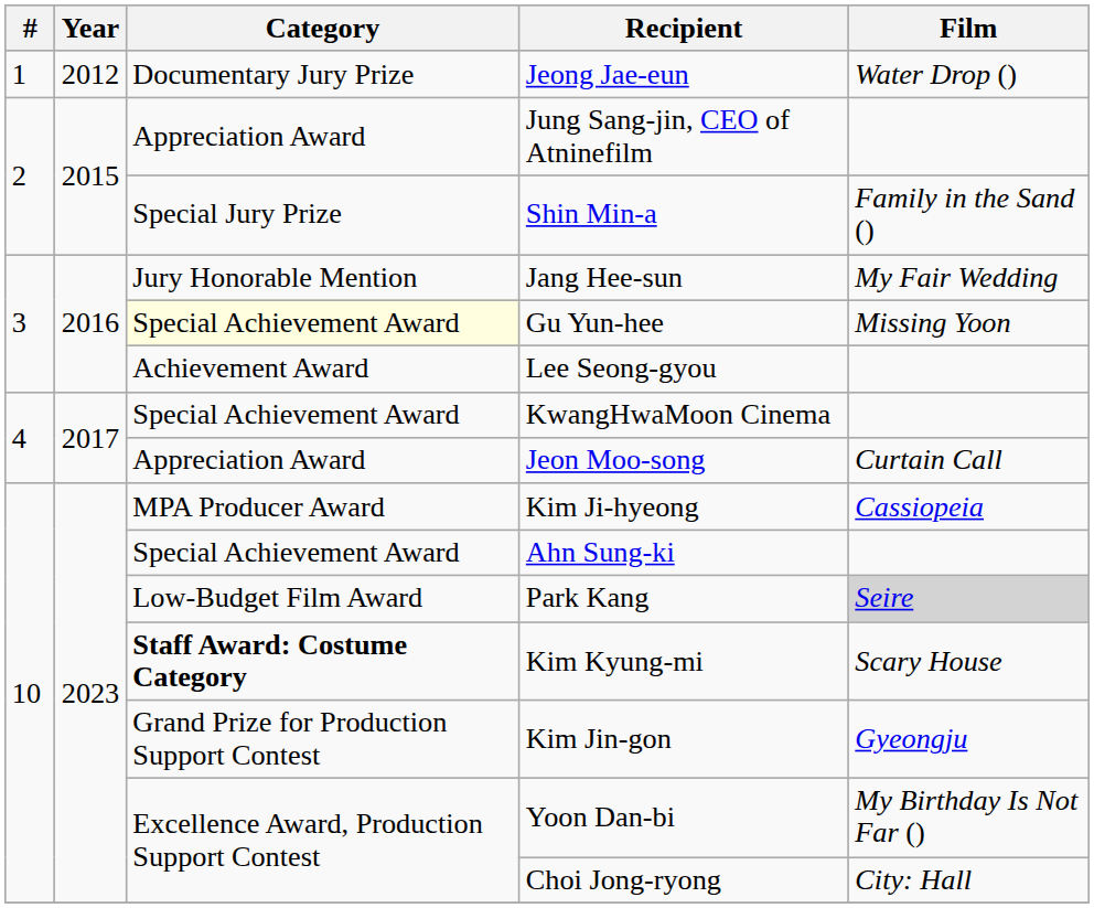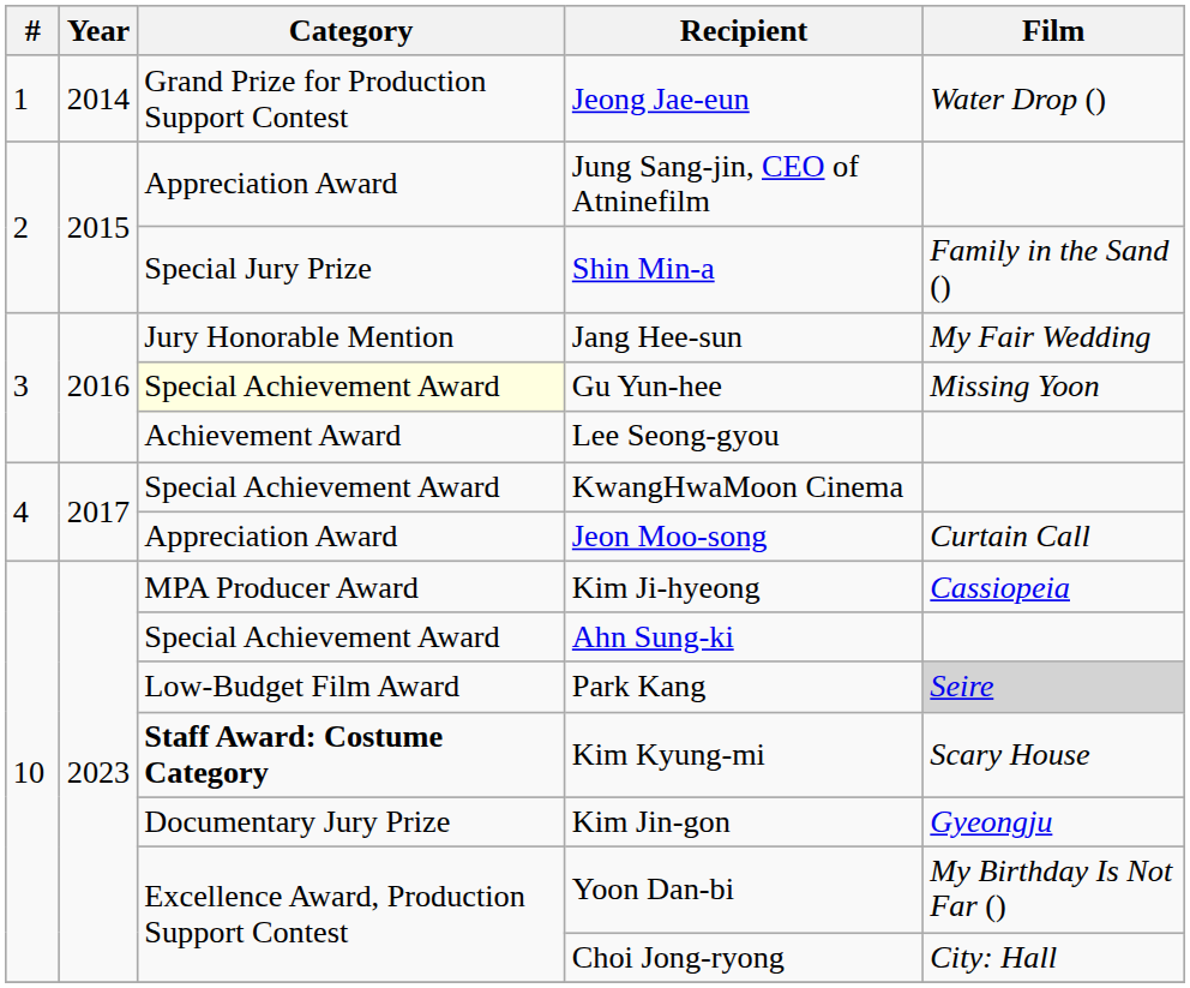 <table class="wikitable" style="width:600px">
 <tr>
 <th width=20>#</th>
 <th width=30>Year</th>
 <th>Category</th>
 <th>Recipient</th>
 <th>Film</th>
 </tr>
 <tr>
 <td>1</td>
-<td>2012</td>
-<td>Documentary Jury Prize</td>
+<td>2014</td>
+<td>Grand Prize for Production Support Contest</td>
 <td><a href='#'>Jeong Jae-eun</a></td>
 <td><em>Water Drop</em> ()</td>
 </tr>
 <tr>
 <td rowspan=2>2</td>
 <td rowspan=2>2015</td>
 <td>Appreciation Award</td>
 <td>Jung Sang-jin, <a href='#'>CEO</a> of Atninefilm</td>
 <td></td>
 </tr>
 <tr>
 <td>Special Jury Prize</td>
 <td><a href='#'>Shin Min-a</a></td>
 <td><em>Family in the Sand</em> ()</td>
 </tr>
 <tr>
 <td rowspan=3>3</td>
 <td rowspan=3>2016</td>
 <td>Jury Honorable Mention</td>
 <td>Jang Hee-sun</td>
 <td><em>My Fair Wedding</em></td>
 </tr>
 <tr>
 <td style="background: lightyellow;">Special Achievement Award</td>
 <td>Gu Yun-hee</td>
 <td><em>Missing Yoon</em></td>
 </tr>
 <tr>
 <td>Achievement Award </td>
 <td>Lee Seong-gyou</td>
 <td></td>
 </tr>
 <tr>
 <td rowspan=2>4</td>
 <td rowspan=2>2017</td>
 <td>Special Achievement Award</td>
 <td>KwangHwaMoon Cinema</td>
 <td></td>
 </tr>
 <tr>
 <td>Appreciation Award</td>
 <td><a href='#'>Jeon Moo-song</a></td>
 <td><em>Curtain Call</em></td>
 </tr>
 <tr>
 <td rowspan=7>10</td>
 <td rowspan=7>2023</td>
 <td>MPA Producer Award</td>
 <td>Kim Ji-hyeong</td>
 <td><em><a href='#'>Cassiopeia</a></em></td>
 </tr>
 <tr>
 <td>Special Achievement Award</td>
 <td><a href='#'>Ahn Sung-ki</a></td>
 <td></td>
 </tr>
 <tr>
 <td>Low-Budget Film Award</td>
 <td>Park Kang</td>
 <td style="background: lightgrey;"><em><a href='#'>Seire</a></em></td>
 </tr>
 <tr>
 <td><strong>Staff Award: Costume Category</strong></td>
 <td>Kim Kyung-mi</td>
 <td><em>Scary House</em></td>
 </tr>
 <tr>
-<td>Grand Prize for Production Support Contest</td>
+<td>Documentary Jury Prize</td>
 <td>Kim Jin-gon</td>
 <td><em><a href='#'>Gyeongju</a></em></td>
 </tr>
 <tr>
 <td rowspan=2>Excellence Award, Production Support Contest</td>
 <td>Yoon Dan-bi</td>
 <td><em>My Birthday Is Not Far</em> ()</td>
 </tr>
 <tr>
 <td>Choi Jong-ryong</td>
 <td><em>City: Hall</em></td>
 </tr>
 <tr>
 </tr>
 </table>
